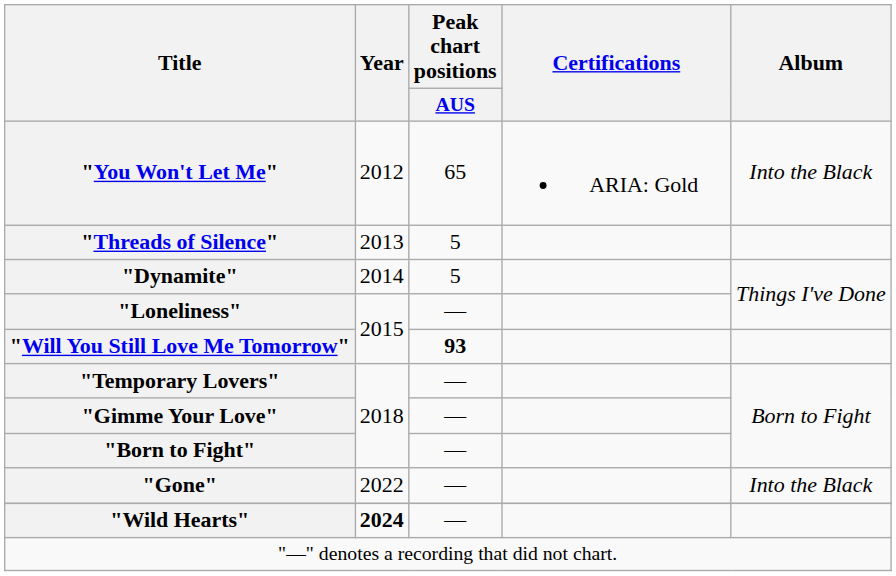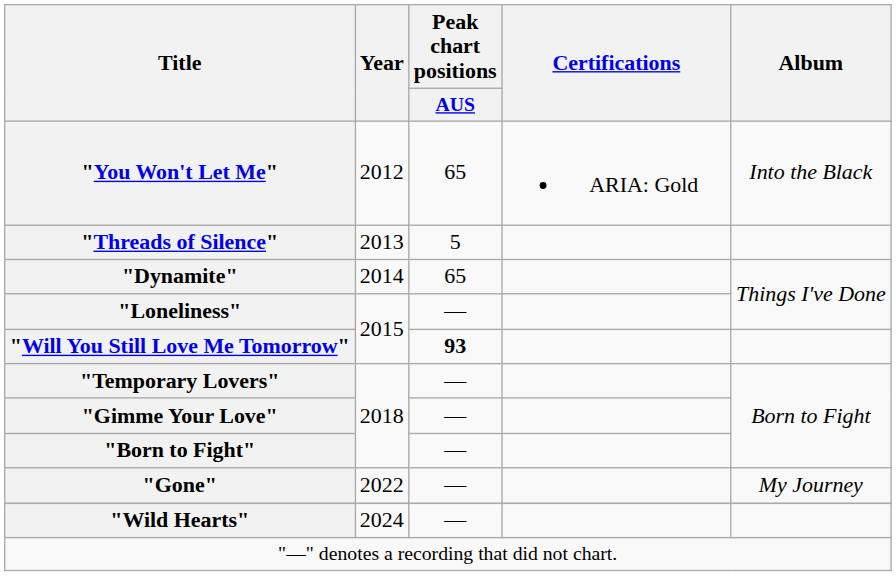 <table class="wikitable plainrowheaders" style="text-align:center;" border="1">
 <tr>
 <th scope="col" rowspan="2">Title</th>
 <th scope="col" rowspan="2">Year</th>
 <th scope="col" colspan="1">Peak chart positions</th>
 <th scope="col" rowspan="2" style="width:10em;"><a href='#'>Certifications</a></th>
 <th scope="col" rowspan="2">Album</th>
 </tr>
 <tr>
 <th scope="col" style="width:3em;font-size:90%;"><a href='#'>AUS</a><br></th>
 </tr>
 <tr>
 <th scope="row">"<a href='#'>You Won't Let Me</a>"</th>
 <td>2012</td>
 <td>65</td>
 <td><br><ul><li>ARIA: Gold</li></ul></td>
 <td><em>Into the Black</em></td>
 </tr>
 <tr>
 <th scope="row">"<a href='#'>Threads of Silence</a>"</th>
 <td>2013</td>
 <td>5</td>
 <td></td>
 <td></td>
 </tr>
 <tr>
 <th scope="row">"Dynamite"</th>
 <td>2014</td>
-<td>5</td>
+<td>65</td>
 <td></td>
 <td rowspan="2"><em>Things I've Done</em></td>
 </tr>
 <tr>
 <th scope="row">"Loneliness"</th>
 <td rowspan="2">2015</td>
 <td>—</td>
 <td></td>
 </tr>
 <tr>
 <th scope="row">"<a href='#'>Will You Still Love Me Tomorrow</a>"</th>
 <td><strong>93</strong></td>
 <td></td>
 <td></td>
 </tr>
 <tr>
 <th scope="row">"Temporary Lovers"</th>
 <td rowspan="3">2018</td>
 <td>—</td>
 <td></td>
 <td rowspan="3"><em>Born to Fight</em></td>
 </tr>
 <tr>
 <th scope="row">"Gimme Your Love"</th>
 <td>—</td>
 <td></td>
 </tr>
 <tr>
 <th scope="row">"Born to Fight"</th>
 <td>—</td>
 <td></td>
 </tr>
 <tr>
 <th scope="row">"Gone"</th>
 <td>2022</td>
 <td>—</td>
 <td></td>
-<td><em>Into the Black</em></td>
+<td><em>My Journey</em></td>
 </tr>
 <tr>
 </tr>
 <tr>
 <th scope="row">"Wild Hearts"</th>
-<td><strong>2024</strong></td>
+<td>2024</td>
 <td>—</td>
 <td></td>
 <td></td>
 </tr>
 <tr>
 <td colspan="9" style="font-size:90%">"—" denotes a recording that did not chart.</td>
 </tr>
 </table>
